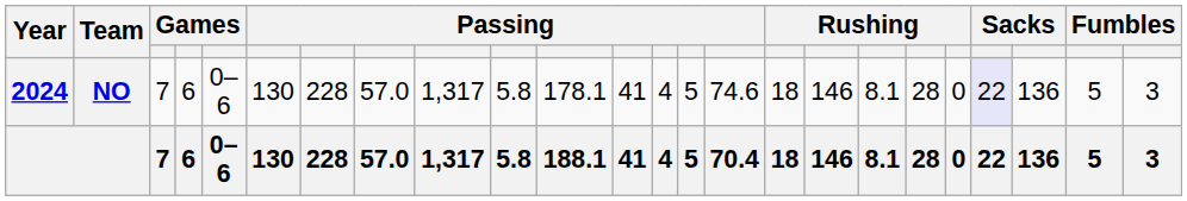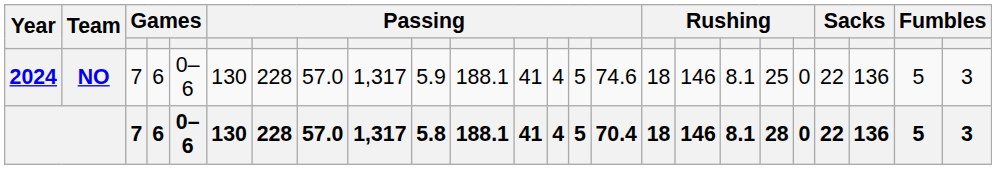 <table class="wikitable" style="text-align:center;">
 <tr>
 <th rowspan="2">Year</th>
 <th rowspan="2">Team</th>
 <th colspan="3">Games</th>
 <th colspan="10">Passing</th>
 <th colspan="5">Rushing</th>
 <th colspan="2">Sacks</th>
 <th colspan="2">Fumbles</th>
 </tr>
 <tr>
 <th></th>
 <th></th>
 <th></th>
 <th></th>
 <th></th>
 <th></th>
 <th></th>
 <th></th>
 <th></th>
 <th></th>
 <th></th>
 <th></th>
 <th></th>
 <th></th>
 <th></th>
 <th></th>
 <th></th>
 <th></th>
 <th></th>
 <th></th>
 <th></th>
 <th></th>
 </tr>
 <tr>
 <th><a href='#'>2024</a></th>
 <th><a href='#'>NO</a></th>
 <td>7</td>
 <td>6</td>
 <td>0–6</td>
 <td>130</td>
 <td>228</td>
 <td>57.0</td>
 <td>1,317</td>
-<td>5.8</td>
-<td>178.1</td>
+<td>5.9</td>
+<td>188.1</td>
 <td>41</td>
 <td>4</td>
 <td>5</td>
 <td>74.6</td>
 <td>18</td>
 <td>146</td>
 <td>8.1</td>
-<td>28</td>
+<td>25</td>
 <td>0</td>
-<td style="background: lavender;">22</td>
+<td>22</td>
 <td>136</td>
 <td>5</td>
 <td>3</td>
 </tr>
 <tr>
 <th colspan="2"></th>
 <th>7</th>
 <th>6</th>
 <th>0–6</th>
 <th>130</th>
 <th>228</th>
 <th>57.0</th>
 <th>1,317</th>
 <th>5.8</th>
 <th>188.1</th>
 <th>41</th>
 <th>4</th>
 <th>5</th>
 <th>70.4</th>
 <th>18</th>
 <th>146</th>
 <th>8.1</th>
 <th>28</th>
 <th>0</th>
 <th>22</th>
 <th>136</th>
 <th>5</th>
 <th>3</th>
 </tr>
 </table>
